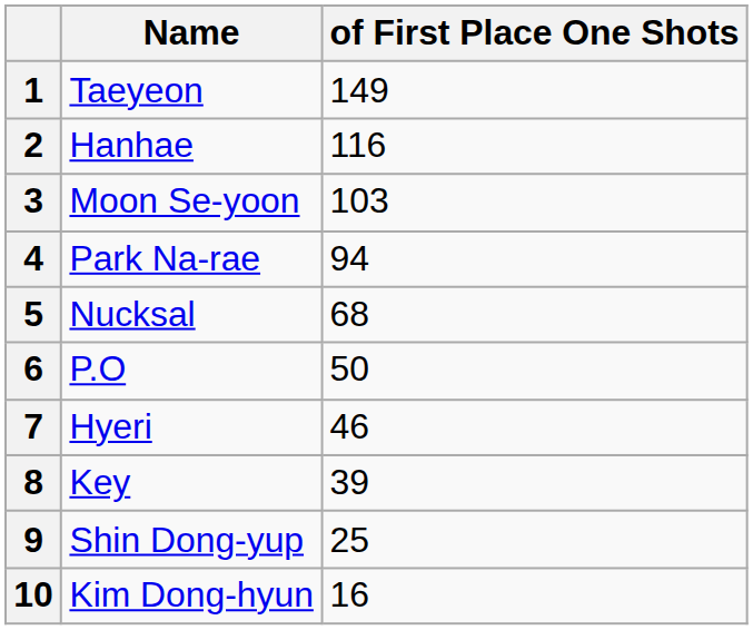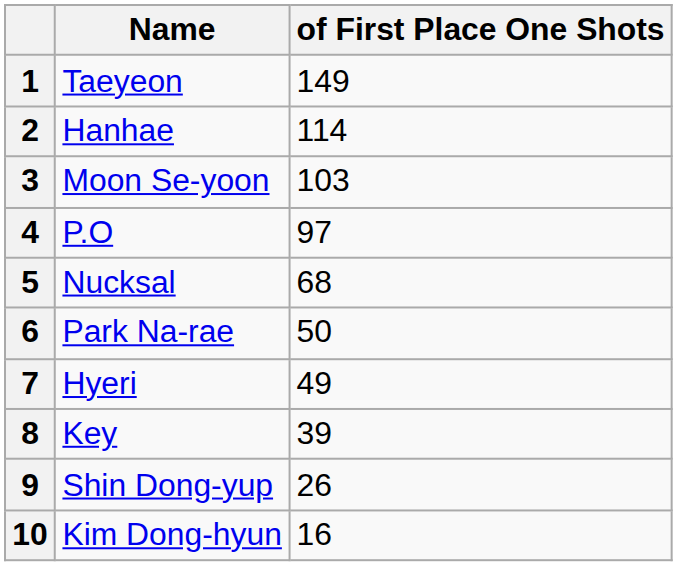 <table class="wikitable plainrowheaders">
 <tr>
 <th scope="col"></th>
 <th scope="col">Name</th>
 <th scope="col"> of First Place One Shots</th>
 </tr>
 <tr>
 <th scope="row">1</th>
 <td><a href='#'>Taeyeon</a></td>
 <td>149</td>
 </tr>
 <tr>
 <th scope="row">2</th>
 <td><a href='#'>Hanhae</a></td>
-<td>116</td>
+<td>114</td>
 </tr>
 <tr>
 <th scope="row">3</th>
 <td><a href='#'>Moon Se-yoon</a></td>
 <td>103</td>
 </tr>
 <tr>
 <th scope="row">4</th>
-<td><a href='#'>Park Na-rae</a></td>
-<td>94</td>
+<td><a href='#'>P.O</a></td>
+<td>97</td>
 </tr>
 <tr>
 <th scope="row">5</th>
 <td><a href='#'>Nucksal</a></td>
 <td>68</td>
 </tr>
 <tr>
 <th scope="row">6</th>
-<td><a href='#'>P.O</a></td>
+<td><a href='#'>Park Na-rae</a></td>
 <td>50</td>
 </tr>
 <tr>
 <th scope="row">7</th>
 <td><a href='#'>Hyeri</a></td>
-<td>46</td>
+<td>49</td>
 </tr>
 <tr>
 <th scope="row">8</th>
 <td><a href='#'>Key</a></td>
 <td>39</td>
 </tr>
 <tr>
 <th scope="row">9</th>
 <td><a href='#'>Shin Dong-yup</a></td>
-<td>25</td>
+<td>26</td>
 </tr>
 <tr>
 <th scope="row">10</th>
 <td><a href='#'>Kim Dong-hyun</a></td>
 <td>16</td>
 </tr>
 </table>
